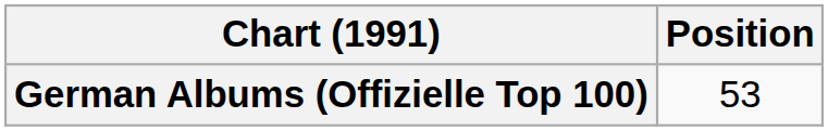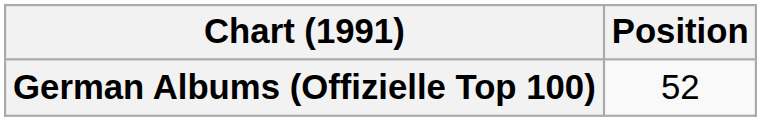 <table class="wikitable plainrowheaders" style="text-align:center">
 <tr>
 <th scope="col">Chart (1991)</th>
 <th scope="col">Position</th>
 </tr>
 <tr>
 <th scope="row">German Albums (Offizielle Top 100)</th>
-<td>53</td>
+<td>52</td>
 </tr>
 </table>
